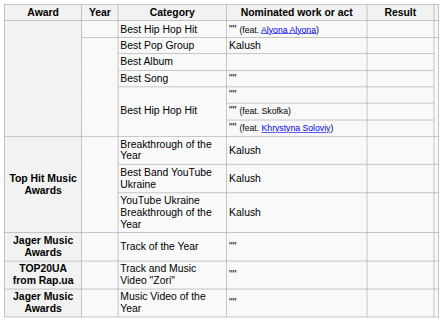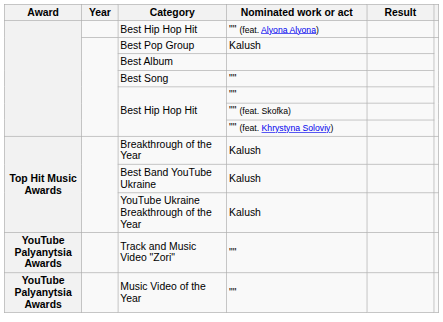 <table class="wikitable plainrowheaders">
 <tr>
 <th scope="col" style="width:7em;">Award</th>
 <th scope="col" style="width:3em;">Year</th>
 <th scope="col" style="width:10em;">Category</th>
 <th scope="col" style="width:13em;">Nominated work or act</th>
 <th scope="col" style="width:6em;">Result</th>
 <th scope="col"></th>
 </tr>
 <tr>
 <th scope="row" rowspan="7"></th>
 <td></td>
 <td>Best Hip Hop Hit</td>
 <td>"" <small>(feat. <a href='#'>Alyona Alyona</a>)</small></td>
 <td></td>
 <td></td>
 </tr>
 <tr>
 <td rowspan="6"></td>
 <td>Best Pop Group</td>
 <td>Kalush</td>
 <td></td>
 <td rowspan="6"></td>
 </tr>
 <tr>
 <td>Best Album</td>
 <td></td>
 <td></td>
 </tr>
 <tr>
 <td>Best Song</td>
 <td>""</td>
 <td></td>
 </tr>
 <tr>
 <td rowspan="3">Best Hip Hop Hit</td>
 <td>""</td>
 <td></td>
 </tr>
 <tr>
 <td>"" <small>(feat. Skofka)</small></td>
 <td></td>
 </tr>
 <tr>
 <td>"" <small>(feat. <a href='#'>Khrystyna Soloviy</a>)</small></td>
 <td></td>
 </tr>
 <tr>
 <th scope="row" rowspan="3">Top Hit Music Awards</th>
 <td rowspan="3"></td>
 <td>Breakthrough of the Year</td>
 <td>Kalush</td>
 <td></td>
 <td></td>
 </tr>
 <tr>
 <td>Best Band YouTube Ukraine</td>
 <td>Kalush</td>
 <td></td>
 <td></td>
 </tr>
 <tr>
 <td>YouTube Ukraine Breakthrough of the Year</td>
 <td>Kalush</td>
 <td></td>
 <td></td>
 </tr>
 <tr>
-<th scope="row">Jager Music Awards</th>
-<td></td>
-<td>Track of the Year</td>
-<td>""</td>
-<td></td>
-<td></td>
-</tr>
-<tr>
-<th scope="row">TOP20UA from Rap.ua</th>
+<th scope="row">YouTube Palyanytsia Awards</th>
 <td></td>
 <td>Track and Music Video "Zori"</td>
 <td>""</td>
 <td></td>
 <td></td>
 </tr>
 <tr>
-<th scope="row">Jager Music Awards</th>
+<th scope="row">YouTube Palyanytsia Awards</th>
 <td></td>
 <td>Music Video of the Year</td>
 <td>""</td>
 <td></td>
 <td></td>
 </tr>
 </table>
